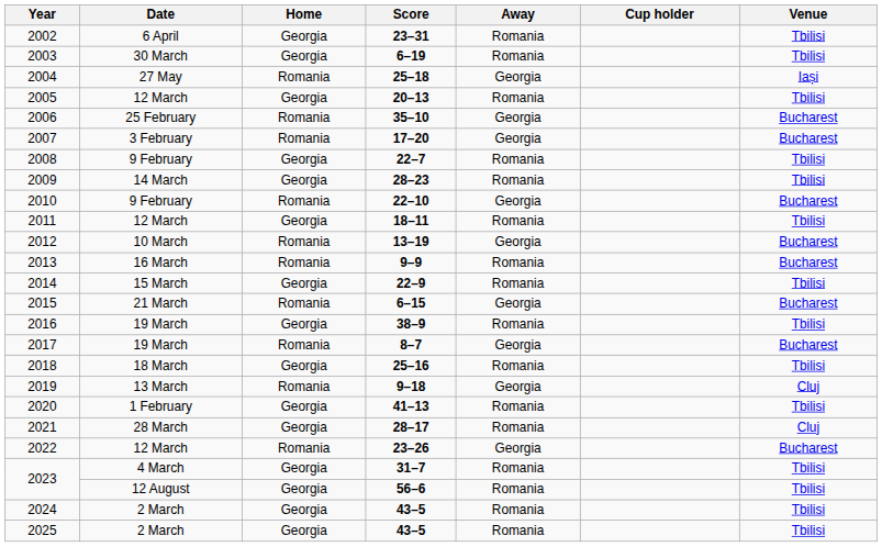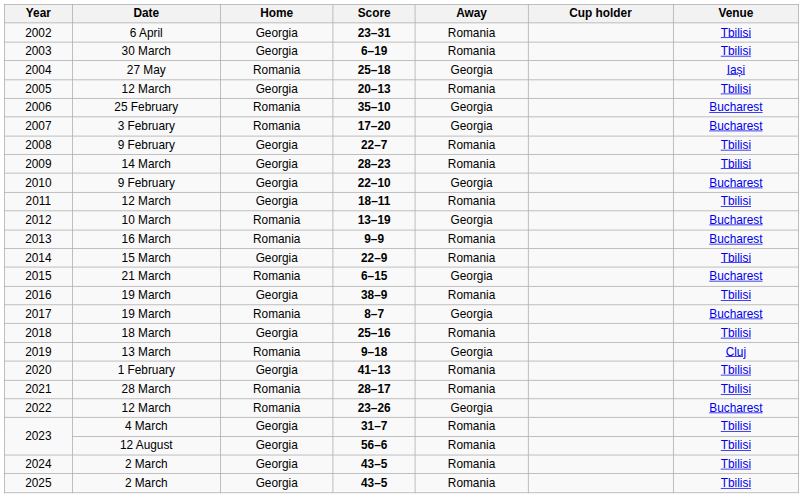 <table class="wikitable" style="text-align:center" width=85%>
 <tr>
 <th>Year</th>
 <th>Date</th>
 <th>Home</th>
 <th>Score</th>
 <th>Away</th>
 <th>Cup holder</th>
 <th>Venue</th>
 </tr>
 <tr>
 <td>2002</td>
 <td>6 April</td>
 <td>Georgia</td>
 <td><strong>23–31</strong></td>
 <td>Romania</td>
 <td></td>
 <td><a href='#'>Tbilisi</a></td>
 </tr>
 <tr>
 <td>2003</td>
 <td>30 March</td>
 <td>Georgia</td>
 <td><strong>6–19</strong></td>
 <td>Romania</td>
 <td></td>
 <td><a href='#'>Tbilisi</a></td>
 </tr>
 <tr>
 <td>2004</td>
 <td>27 May</td>
 <td>Romania</td>
 <td><strong>25–18</strong></td>
 <td>Georgia</td>
 <td></td>
 <td><a href='#'>Iași</a></td>
 </tr>
 <tr>
 <td>2005</td>
 <td>12 March</td>
 <td>Georgia</td>
 <td><strong>20–13</strong></td>
 <td>Romania</td>
 <td></td>
 <td><a href='#'>Tbilisi</a></td>
 </tr>
 <tr>
 <td>2006</td>
 <td>25 February</td>
 <td>Romania</td>
 <td><strong>35–10</strong></td>
 <td>Georgia</td>
 <td></td>
 <td><a href='#'>Bucharest</a></td>
 </tr>
 <tr>
 <td>2007</td>
 <td>3 February</td>
 <td>Romania</td>
 <td><strong>17–20</strong></td>
 <td>Georgia</td>
 <td></td>
 <td><a href='#'>Bucharest</a></td>
 </tr>
 <tr>
 <td>2008</td>
 <td>9 February</td>
 <td>Georgia</td>
 <td><strong>22–7</strong></td>
 <td>Romania</td>
 <td></td>
 <td><a href='#'>Tbilisi</a></td>
 </tr>
 <tr>
 <td>2009</td>
 <td>14 March</td>
 <td>Georgia</td>
 <td><strong>28–23</strong></td>
 <td>Romania</td>
 <td></td>
 <td><a href='#'>Tbilisi</a></td>
 </tr>
 <tr>
 <td>2010</td>
 <td>9 February</td>
-<td>Romania</td>
+<td>Georgia</td>
 <td><strong>22–10</strong></td>
 <td>Georgia</td>
 <td></td>
 <td><a href='#'>Bucharest</a></td>
 </tr>
 <tr>
 <td>2011</td>
 <td>12 March</td>
 <td>Georgia</td>
 <td><strong>18–11</strong></td>
 <td>Romania</td>
 <td></td>
 <td><a href='#'>Tbilisi</a></td>
 </tr>
 <tr>
 <td>2012</td>
 <td>10 March</td>
 <td>Romania</td>
 <td><strong>13–19</strong></td>
 <td>Georgia</td>
 <td></td>
 <td><a href='#'>Bucharest</a></td>
 </tr>
 <tr>
 <td>2013</td>
 <td>16 March</td>
 <td>Romania</td>
 <td><strong>9–9</strong></td>
 <td>Romania</td>
 <td></td>
 <td><a href='#'>Bucharest</a></td>
 </tr>
 <tr>
 <td>2014</td>
 <td>15 March</td>
 <td>Georgia</td>
 <td><strong>22–9</strong></td>
 <td>Romania</td>
 <td></td>
 <td><a href='#'>Tbilisi</a></td>
 </tr>
 <tr>
 <td>2015</td>
 <td>21 March</td>
 <td>Romania</td>
 <td><strong>6–15</strong></td>
 <td>Georgia</td>
 <td></td>
 <td><a href='#'>Bucharest</a></td>
 </tr>
 <tr>
 <td>2016</td>
 <td>19 March</td>
 <td>Georgia</td>
 <td><strong>38–9</strong></td>
 <td>Romania</td>
 <td></td>
 <td><a href='#'>Tbilisi</a></td>
 </tr>
 <tr>
 <td>2017</td>
 <td>19 March</td>
 <td>Romania</td>
 <td><strong>8–7</strong></td>
 <td>Georgia</td>
 <td></td>
 <td><a href='#'>Bucharest</a></td>
 </tr>
 <tr>
 <td>2018</td>
 <td>18 March</td>
 <td>Georgia</td>
 <td><strong>25–16</strong></td>
 <td>Romania</td>
 <td></td>
 <td><a href='#'>Tbilisi</a></td>
 </tr>
 <tr>
 <td>2019</td>
 <td>13 March</td>
 <td>Romania</td>
 <td><strong>9–18</strong></td>
 <td>Georgia</td>
 <td></td>
 <td><a href='#'>Cluj</a></td>
 </tr>
 <tr>
 <td>2020</td>
 <td>1 February</td>
 <td>Georgia</td>
 <td><strong>41–13</strong></td>
 <td>Romania</td>
 <td></td>
 <td><a href='#'>Tbilisi</a></td>
 </tr>
 <tr>
 <td>2021</td>
 <td>28 March</td>
-<td>Georgia</td>
+<td>Romania</td>
 <td><strong>28–17</strong></td>
 <td>Romania</td>
 <td></td>
-<td><a href='#'>Cluj</a></td>
+<td><a href='#'>Tbilisi</a></td>
 </tr>
 <tr>
 <td>2022</td>
 <td>12 March</td>
 <td>Romania</td>
 <td><strong>23–26</strong></td>
 <td>Georgia</td>
 <td></td>
 <td><a href='#'>Bucharest</a></td>
 </tr>
 <tr>
 <td rowspan="2">2023</td>
 <td>4 March</td>
 <td>Georgia</td>
 <td><strong>31–7</strong></td>
 <td>Romania</td>
 <td></td>
 <td><a href='#'>Tbilisi</a></td>
 </tr>
 <tr>
 <td>12 August</td>
 <td>Georgia</td>
 <td><strong>56–6</strong></td>
 <td>Romania</td>
 <td></td>
 <td><a href='#'>Tbilisi</a></td>
 </tr>
 <tr>
 <td>2024</td>
 <td>2 March</td>
 <td>Georgia</td>
 <td><strong>43–5</strong></td>
 <td>Romania</td>
 <td></td>
 <td><a href='#'>Tbilisi</a></td>
 </tr>
 <tr>
 <td>2025</td>
 <td>2 March</td>
 <td>Georgia</td>
 <td><strong>43–5</strong></td>
 <td>Romania</td>
 <td></td>
 <td><a href='#'>Tbilisi</a></td>
 </tr>
 </table>
